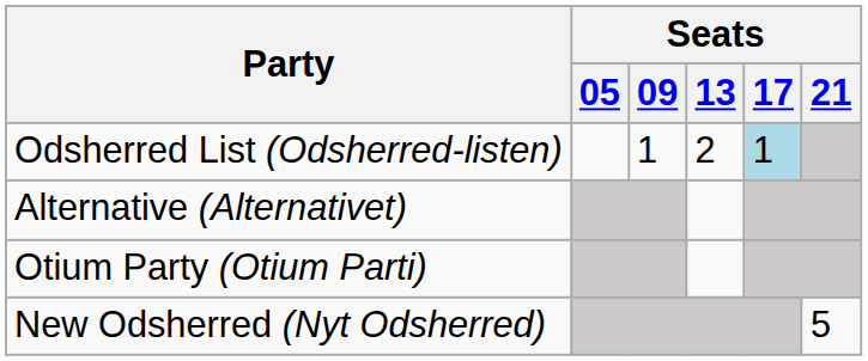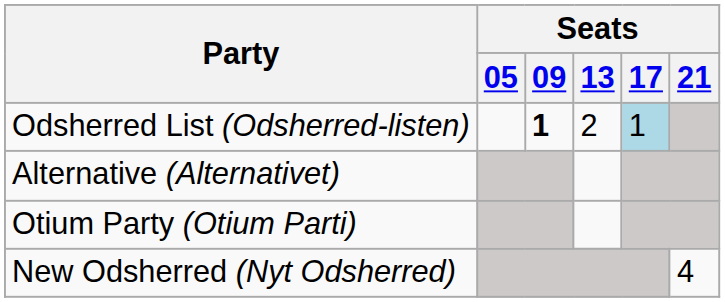 <table class="wikitable">
 <tr>
 <th rowspan=2>Party</th>
 <th colspan=11>Seats</th>
 </tr>
 <tr>
 <th><a href='#'>05</a></th>
 <th><a href='#'>09</a></th>
 <th><a href='#'>13</a></th>
 <th><a href='#'>17</a></th>
 <th><a href='#'>21</a></th>
 </tr>
 <tr>
 <td>Odsherred List <em>(Odsherred-listen)</em></td>
 <td></td>
-<td>1</td>
+<td><strong>1</strong></td>
 <td>2</td>
 <td style="background: lightblue;">1</td>
 <td style="background:#CDC9C9;"></td>
 </tr>
 <tr>
 <td>Alternative <em>(Alternativet)</em></td>
 <td style="background:#CDC9C9;" colspan=2></td>
 <td></td>
 <td style="background:#CDC9C9;" colspan=2></td>
 </tr>
 <tr>
 <td>Otium Party <em>(Otium Parti)</em></td>
 <td style="background:#CDC9C9;" colspan=2></td>
 <td></td>
 <td style="background:#CDC9C9;" colspan=2></td>
 </tr>
 <tr>
 <td>New Odsherred <em>(Nyt Odsherred)</em></td>
 <td style="background:#CDC9C9;" colspan=4></td>
-<td>5</td>
+<td>4</td>
 </tr>
 </table>
